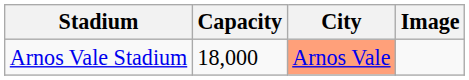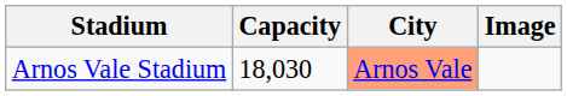 <table class="wikitable sortable">
 <tr>
 <th>Stadium</th>
 <th>Capacity</th>
 <th>City</th>
 <th>Image</th>
 </tr>
 <tr>
 <td><a href='#'>Arnos Vale Stadium</a></td>
-<td>18,000</td>
+<td>18,030</td>
 <td style="background: lightsalmon;"><a href='#'>Arnos Vale</a></td>
 <td></td>
 </tr>
 </table>
